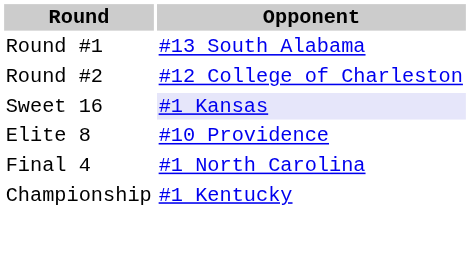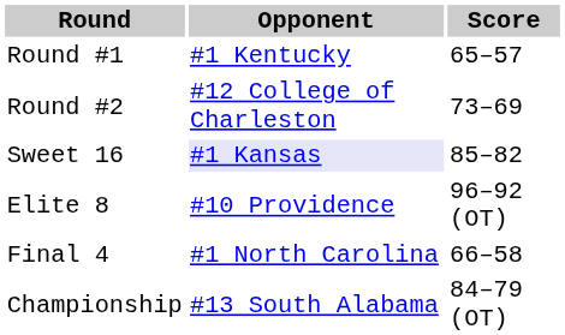 <table style="border:'1' 'solid' 'gray' " width="300" align="left">
 <tr>
 <th bgcolor="#CCCCCC">Round</th>
 <th bgcolor="#CCCCCC">Opponent</th>
+<th bgcolor="#CCCCCC">Score</th>
 </tr>
 <tr>
 <td>Round #1</td>
-<td><a href='#'>#13 South Alabama</a></td>
+<td><a href='#'>#1 Kentucky</a></td>
+<td>65–57</td>
 </tr>
 <tr>
 <td>Round #2</td>
 <td><a href='#'>#12 College of Charleston</a></td>
+<td>73–69</td>
 </tr>
 <tr>
 <td>Sweet 16</td>
 <td style="background: lavender;"><a href='#'>#1 Kansas</a></td>
+<td>85–82</td>
 </tr>
 <tr>
 <td>Elite 8</td>
 <td><a href='#'>#10 Providence</a></td>
+<td>96–92 (OT)</td>
 </tr>
 <tr>
 <td>Final 4</td>
 <td><a href='#'>#1 North Carolina</a></td>
+<td>66–58</td>
 </tr>
 <tr>
 <td>Championship</td>
-<td><a href='#'>#1 Kentucky</a></td>
+<td><a href='#'>#13 South Alabama</a></td>
+<td>84–79 (OT)</td>
 </tr>
 </table>
